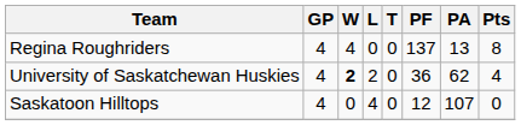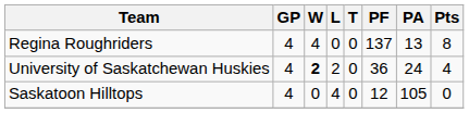 <table class="wikitable">
 <tr>
 <th>Team</th>
 <th>GP</th>
 <th>W</th>
 <th>L</th>
 <th>T</th>
 <th>PF</th>
 <th>PA</th>
 <th>Pts</th>
 </tr>
 <tr align="center">
 <td align="left">Regina Roughriders</td>
 <td>4</td>
 <td>4</td>
 <td>0</td>
 <td>0</td>
 <td>137</td>
 <td>13</td>
 <td>8</td>
 </tr>
 <tr align="center">
 <td align="left">University of Saskatchewan Huskies</td>
 <td>4</td>
 <td><strong>2</strong></td>
 <td>2</td>
 <td>0</td>
 <td>36</td>
-<td>62</td>
+<td>24</td>
 <td>4</td>
 </tr>
 <tr align="center">
 <td align="left">Saskatoon Hilltops</td>
 <td>4</td>
 <td>0</td>
 <td>4</td>
 <td>0</td>
 <td>12</td>
-<td>107</td>
+<td>105</td>
 <td>0</td>
 </tr>
 <tr align="center">
 </tr>
 </table>
